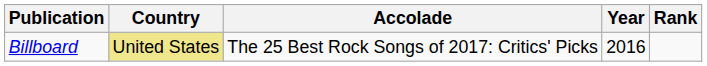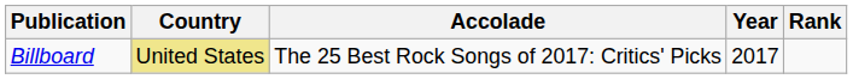 <table class="wikitable sortable">
 <tr>
 <th>Publication</th>
 <th>Country</th>
 <th>Accolade</th>
 <th>Year</th>
 <th style="text-align:center;">Rank</th>
 </tr>
 <tr>
 <td><em><a href='#'>Billboard</a></em></td>
 <td style="background: khaki;">United States</td>
 <td>The 25 Best Rock Songs of 2017: Critics' Picks</td>
-<td>2016</td>
+<td>2017</td>
 <td></td>
 </tr>
 </table>
